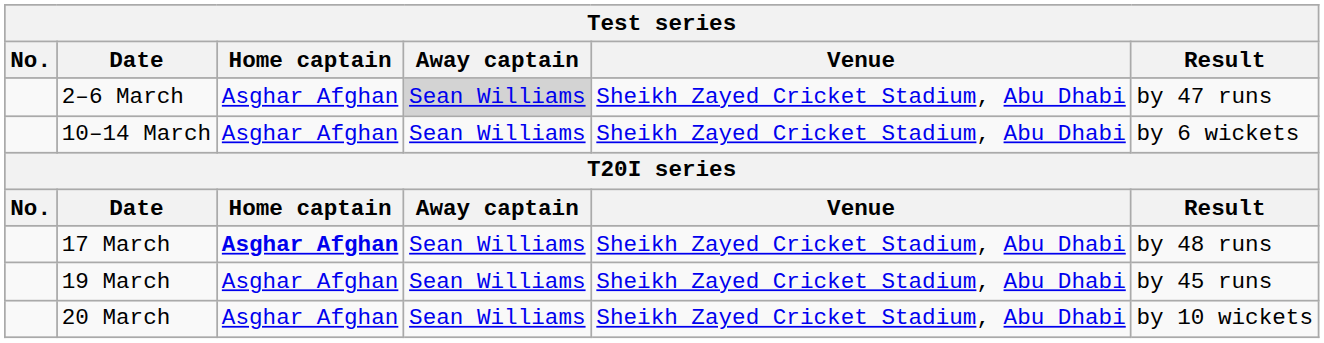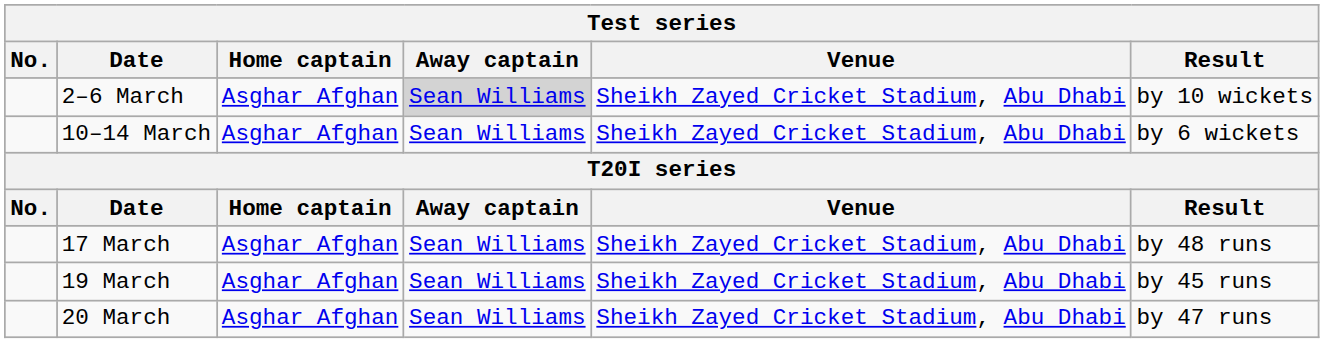 <table class="wikitable">
 <tr>
 <th colspan="9">Test series</th>
 </tr>
 <tr>
 <th>No.</th>
 <th>Date</th>
 <th>Home captain</th>
 <th>Away captain</th>
 <th>Venue</th>
 <th>Result</th>
 </tr>
 <tr>
 <td></td>
 <td>2–6 March</td>
 <td><a href='#'>Asghar Afghan</a></td>
 <td style="background: lightgrey;"><a href='#'>Sean Williams</a></td>
 <td><a href='#'>Sheikh Zayed Cricket Stadium</a>, <a href='#'>Abu Dhabi</a></td>
-<td> by 47 runs</td>
+<td> by 10 wickets</td>
 </tr>
 <tr>
 <td></td>
 <td>10–14 March</td>
 <td><a href='#'>Asghar Afghan</a></td>
 <td><a href='#'>Sean Williams</a></td>
 <td><a href='#'>Sheikh Zayed Cricket Stadium</a>, <a href='#'>Abu Dhabi</a></td>
 <td> by 6 wickets</td>
 </tr>
 <tr>
 <th colspan="9">T20I series</th>
 </tr>
 <tr>
 <th>No.</th>
 <th>Date</th>
 <th>Home captain</th>
 <th>Away captain</th>
 <th>Venue</th>
 <th>Result</th>
 </tr>
 <tr>
 <td></td>
 <td>17 March</td>
-<td><strong><a href='#'>Asghar Afghan</a></strong></td>
+<td><a href='#'>Asghar Afghan</a></td>
 <td><a href='#'>Sean Williams</a></td>
 <td><a href='#'>Sheikh Zayed Cricket Stadium</a>, <a href='#'>Abu Dhabi</a></td>
 <td> by 48 runs</td>
 </tr>
 <tr>
 <td></td>
 <td>19 March</td>
 <td><a href='#'>Asghar Afghan</a></td>
 <td><a href='#'>Sean Williams</a></td>
 <td><a href='#'>Sheikh Zayed Cricket Stadium</a>, <a href='#'>Abu Dhabi</a></td>
 <td> by 45 runs</td>
 </tr>
 <tr>
 <td></td>
 <td>20 March</td>
 <td><a href='#'>Asghar Afghan</a></td>
 <td><a href='#'>Sean Williams</a></td>
 <td><a href='#'>Sheikh Zayed Cricket Stadium</a>, <a href='#'>Abu Dhabi</a></td>
-<td> by 10 wickets</td>
+<td> by 47 runs</td>
 </tr>
 </table>
